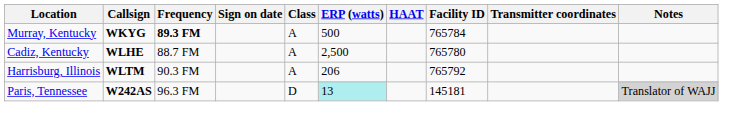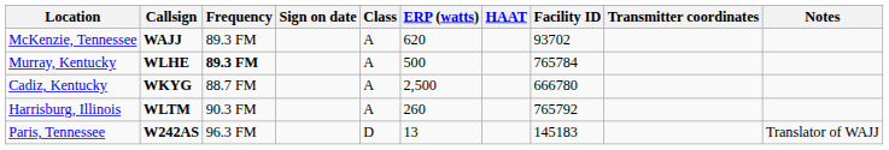 <table class="wikitable sortable">
 <tr>
 <th>Location</th>
 <th>Callsign</th>
 <th>Frequency</th>
 <th>Sign on date</th>
 <th>Class</th>
 <th><a href='#'>ERP</a> (<a href='#'>watts</a>)</th>
 <th><a href='#'>HAAT</a></th>
 <th>Facility ID</th>
 <th>Transmitter coordinates</th>
 <th>Notes</th>
 </tr>
 <tr>
+<td><a href='#'>McKenzie, Tennessee</a></td>
+<td><strong>WAJJ</strong></td>
+<td>89.3 FM</td>
+<td></td>
+<td>A</td>
+<td>620</td>
+<td></td>
+<td>93702</td>
+<td></td>
+<td></td>
+</tr>
+<tr>
 <td><a href='#'>Murray, Kentucky</a></td>
-<td><strong>WKYG</strong></td>
+<td><strong>WLHE</strong></td>
 <td><strong>89.3 FM</strong></td>
 <td></td>
 <td>A</td>
 <td>500</td>
 <td></td>
 <td>765784</td>
 <td></td>
 <td></td>
 </tr>
 <tr>
 <td><a href='#'>Cadiz, Kentucky</a></td>
-<td><strong>WLHE</strong></td>
+<td><strong>WKYG</strong></td>
 <td>88.7 FM</td>
 <td></td>
 <td>A</td>
 <td>2,500</td>
 <td></td>
-<td>765780</td>
+<td>666780</td>
 <td></td>
 <td></td>
 </tr>
 <tr>
 <td><a href='#'>Harrisburg, Illinois</a></td>
 <td><strong>WLTM</strong></td>
 <td>90.3 FM</td>
 <td></td>
 <td>A</td>
-<td>206</td>
+<td>260</td>
 <td></td>
 <td>765792</td>
 <td></td>
 <td></td>
 </tr>
 <tr>
 <td><a href='#'>Paris, Tennessee</a></td>
 <td><strong>W242AS</strong></td>
 <td>96.3 FM</td>
 <td></td>
 <td>D</td>
-<td style="background: paleturquoise;">13</td>
+<td>13</td>
 <td></td>
-<td>145181</td>
+<td>145183</td>
 <td></td>
-<td style="background: lightgrey;">Translator of WAJJ</td>
+<td>Translator of WAJJ</td>
 </tr>
 </table>
